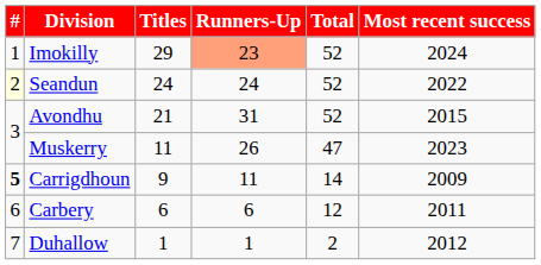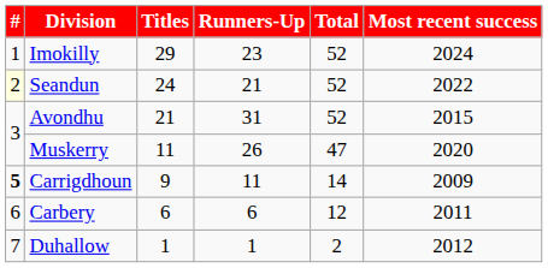 <table class="wikitable sortable" style="text-align:center">
 <tr>
 <th style="background:red;color:white">#</th>
 <th style="background:red;color:white">Division</th>
 <th style="background:red;color:white">Titles</th>
 <th style="background:red;color:white">Runners-Up</th>
 <th style="background:red;color:white">Total</th>
 <th style="background:red;color:white">Most recent success</th>
 </tr>
 <tr>
 <td>1</td>
 <td style="text-align:left"> <a href='#'>Imokilly</a></td>
 <td>29</td>
-<td style="background: lightsalmon;">23</td>
+<td>23</td>
 <td>52</td>
 <td>2024</td>
 </tr>
 <tr>
 <td style="background: lightyellow;">2</td>
 <td style="text-align:left"> <a href='#'>Seandun</a></td>
 <td>24</td>
-<td>24</td>
+<td>21</td>
 <td>52</td>
 <td>2022</td>
 </tr>
 <tr>
 <td rowspan="2">3</td>
 <td style="text-align:left"> <a href='#'>Avondhu</a></td>
 <td>21</td>
 <td>31</td>
 <td>52</td>
 <td>2015</td>
 </tr>
 <tr>
 <td style="text-align:left"> <a href='#'>Muskerry</a></td>
 <td>11</td>
 <td>26</td>
 <td>47</td>
-<td>2023</td>
+<td>2020</td>
 </tr>
 <tr>
 <td><strong>5</strong></td>
 <td style="text-align:left"> <a href='#'>Carrigdhoun</a></td>
 <td>9</td>
 <td>11</td>
 <td>14</td>
 <td>2009</td>
 </tr>
 <tr>
 <td>6</td>
 <td style="text-align:left"> <a href='#'>Carbery</a></td>
 <td>6</td>
 <td>6</td>
 <td>12</td>
 <td>2011</td>
 </tr>
 <tr>
 <td>7</td>
 <td style="text-align:left"> <a href='#'>Duhallow</a></td>
 <td>1</td>
 <td>1</td>
 <td>2</td>
 <td>2012</td>
 </tr>
 </table>
